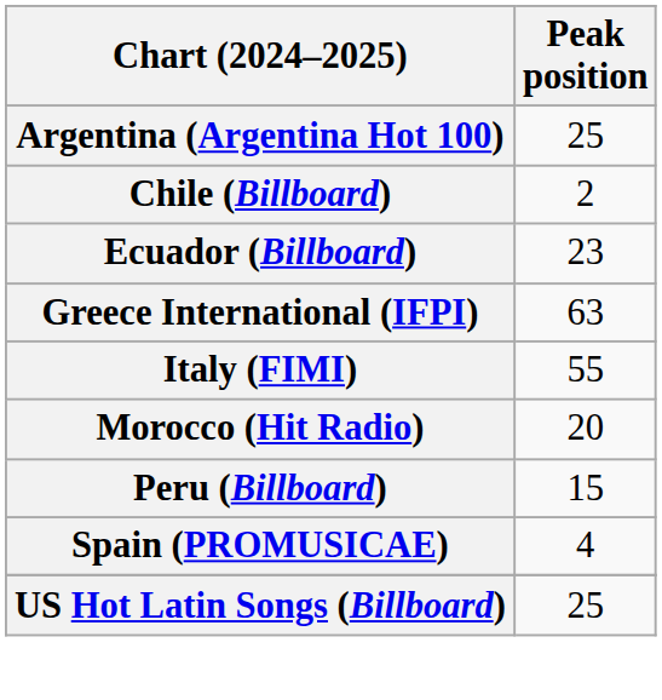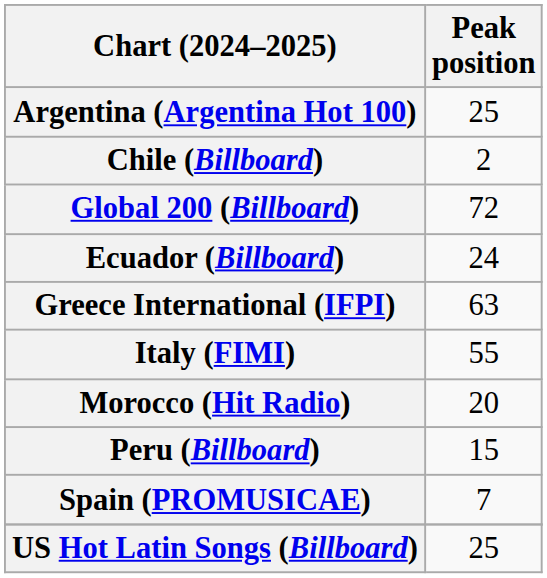 <table class="wikitable sortable plainrowheaders" style="text-align:center">
 <tr>
 <th scope="col">Chart (2024–2025)</th>
 <th scope="col">Peak<br>position</th>
 </tr>
 <tr>
 <th scope="row">Argentina (<a href='#'>Argentina Hot 100</a>)</th>
 <td>25</td>
 </tr>
 <tr>
 <th scope="row">Chile (<em><a href='#'>Billboard</a></em>)</th>
 <td>2</td>
 </tr>
 <tr>
+<th scope="row"><a href='#'>Global 200</a> (<em><a href='#'>Billboard</a></em>)</th>
+<td>72</td>
+</tr>
+<tr>
 <th scope="row">Ecuador (<em><a href='#'>Billboard</a></em>)</th>
-<td>23</td>
+<td>24</td>
 </tr>
 <tr>
 <th scope="row">Greece International (<a href='#'>IFPI</a>)</th>
 <td>63</td>
 </tr>
 <tr>
 <th scope="row">Italy (<a href='#'>FIMI</a>)</th>
 <td>55</td>
 </tr>
 <tr>
 <th scope="row">Morocco (<a href='#'>Hit Radio</a>)</th>
 <td>20</td>
 </tr>
 <tr>
 <th scope="row">Peru (<em><a href='#'>Billboard</a></em>)</th>
 <td>15</td>
 </tr>
 <tr>
 <th scope="row">Spain (<a href='#'>PROMUSICAE</a>)</th>
-<td>4</td>
+<td>7</td>
 </tr>
 <tr>
 </tr>
 <tr>
 <th scope="row">US <a href='#'>Hot Latin Songs</a> (<em><a href='#'>Billboard</a></em>)</th>
 <td>25</td>
 </tr>
 </table>
